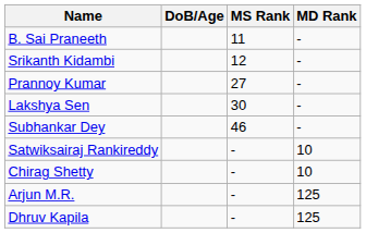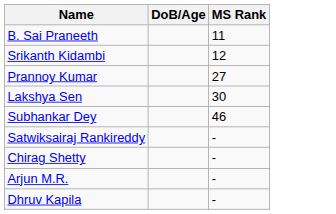 <table class="wikitable" style="text-align: left; font-size:95%;">
 <tr>
 <th>Name</th>
 <th>DoB/Age</th>
 <th>MS Rank</th>
-<th>MD Rank</th>
 </tr>
 <tr>
 <td><a href='#'>B. Sai Praneeth</a></td>
 <td></td>
 <td>11</td>
-<td>-</td>
 </tr>
 <tr>
 <td><a href='#'>Srikanth Kidambi</a></td>
 <td></td>
 <td>12</td>
-<td>-</td>
 </tr>
 <tr>
 <td><a href='#'>Prannoy Kumar</a></td>
 <td></td>
 <td>27</td>
-<td>-</td>
 </tr>
 <tr>
 <td><a href='#'>Lakshya Sen</a></td>
 <td></td>
 <td>30</td>
-<td>-</td>
 </tr>
 <tr>
 <td><a href='#'>Subhankar Dey</a></td>
 <td></td>
 <td>46</td>
-<td>-</td>
 </tr>
 <tr>
 <td><a href='#'>Satwiksairaj Rankireddy</a></td>
 <td></td>
 <td>-</td>
-<td>10</td>
 </tr>
 <tr>
 <td><a href='#'>Chirag Shetty</a></td>
 <td></td>
 <td>-</td>
-<td>10</td>
 </tr>
 <tr>
 <td><a href='#'>Arjun M.R.</a></td>
 <td></td>
 <td>-</td>
-<td>125</td>
 </tr>
 <tr>
 <td><a href='#'>Dhruv Kapila</a></td>
 <td></td>
 <td>-</td>
-<td>125</td>
 </tr>
 </table>
